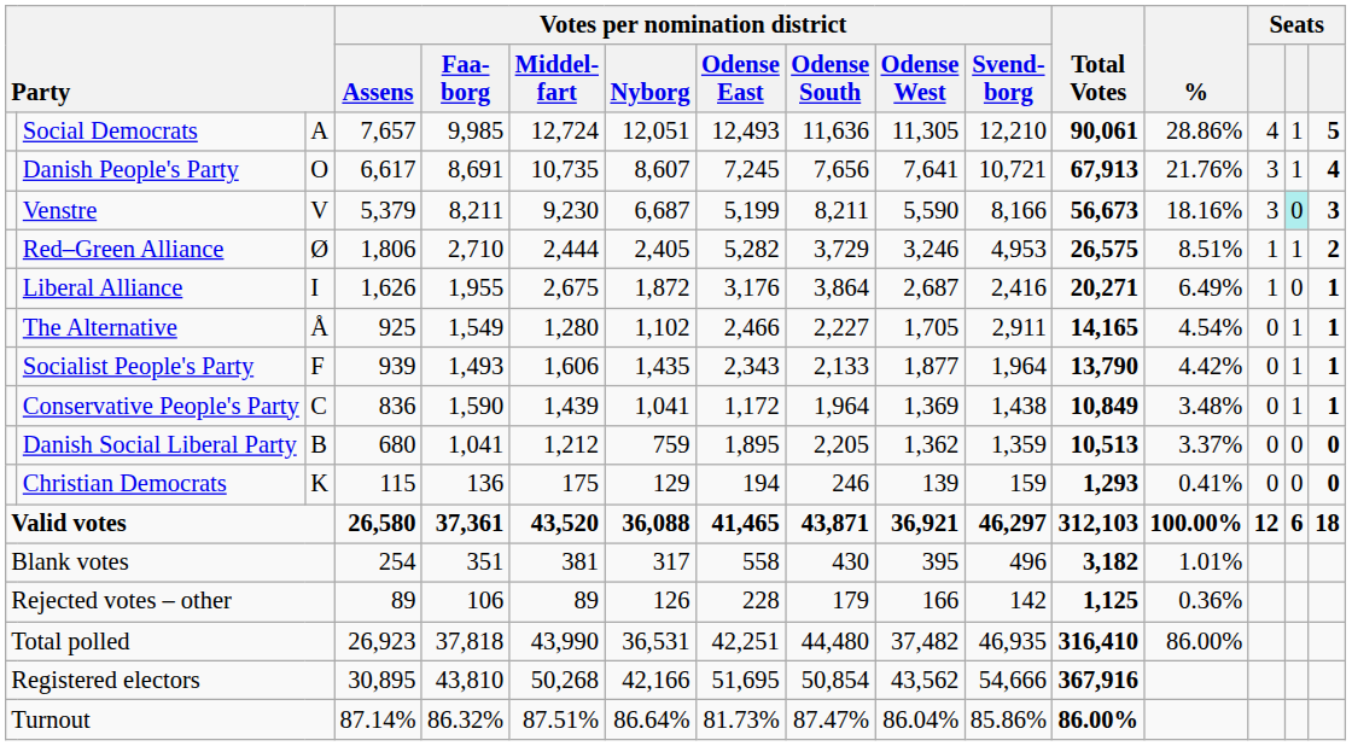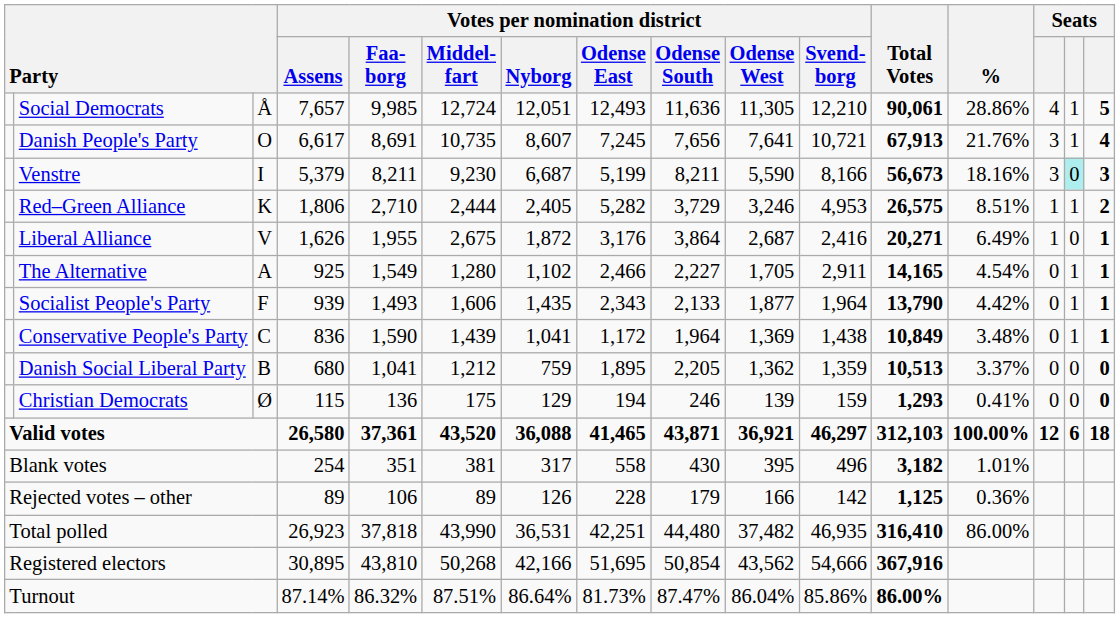 <table class="wikitable" border="1" style="text-align:right;">
 <tr>
 <th style="text-align:left;" valign=bottom rowspan=2 colspan=3>Party</th>
 <th colspan=8>Votes per nomination district</th>
 <th align=center valign=bottom rowspan=2 width="50">Total Votes</th>
 <th align=center valign=bottom rowspan=2 width="50">%</th>
 <th colspan=3>Seats</th>
 </tr>
 <tr>
 <th align=center valign=bottom width="50"><a href='#'>Assens</a></th>
 <th align="center" valign="bottom" width="50"><a href='#'>Faa- borg</a></th>
 <th align="center" valign="bottom" width="50"><a href='#'>Middel- fart</a></th>
 <th align="center" valign="bottom" width="50"><a href='#'>Nyborg</a></th>
 <th align="center" valign="bottom" width="50"><a href='#'>Odense East</a></th>
 <th align="center" valign="bottom" width="50"><a href='#'>Odense South</a></th>
 <th align="center" valign="bottom" width="50"><a href='#'>Odense West</a></th>
 <th align="center" valign="bottom" width="50"><a href='#'>Svend- borg</a></th>
 <th align="center" valign="bottom" width="20"><small></small></th>
 <th align=center valign=bottom width="20"><small><a href='#'></a></small></th>
 <th align=center valign=bottom width="20"><small></small></th>
 </tr>
 <tr>
 <td></td>
 <td align=left><a href='#'>Social Democrats</a></td>
-<td align=left>A</td>
+<td align=left>Å</td>
 <td>7,657</td>
 <td>9,985</td>
 <td>12,724</td>
 <td>12,051</td>
 <td>12,493</td>
 <td>11,636</td>
 <td>11,305</td>
 <td>12,210</td>
 <td><strong>90,061</strong></td>
 <td>28.86%</td>
 <td>4</td>
 <td>1</td>
 <td><strong>5</strong></td>
 </tr>
 <tr>
 <td></td>
 <td align=left><a href='#'>Danish People's Party</a></td>
 <td align=left>O</td>
 <td>6,617</td>
 <td>8,691</td>
 <td>10,735</td>
 <td>8,607</td>
 <td>7,245</td>
 <td>7,656</td>
 <td>7,641</td>
 <td>10,721</td>
 <td><strong>67,913</strong></td>
 <td>21.76%</td>
 <td>3</td>
 <td>1</td>
 <td><strong>4</strong></td>
 </tr>
 <tr>
 <td></td>
 <td align=left><a href='#'>Venstre</a></td>
-<td align=left>V</td>
+<td align=left>I</td>
 <td>5,379</td>
 <td>8,211</td>
 <td>9,230</td>
 <td>6,687</td>
 <td>5,199</td>
 <td>8,211</td>
 <td>5,590</td>
 <td>8,166</td>
 <td><strong>56,673</strong></td>
 <td>18.16%</td>
 <td>3</td>
 <td style="background: paleturquoise;">0</td>
 <td><strong>3</strong></td>
 </tr>
 <tr>
 <td></td>
 <td align=left><a href='#'>Red–Green Alliance</a></td>
-<td align=left>Ø</td>
+<td align=left>K</td>
 <td>1,806</td>
 <td>2,710</td>
 <td>2,444</td>
 <td>2,405</td>
 <td>5,282</td>
 <td>3,729</td>
 <td>3,246</td>
 <td>4,953</td>
 <td><strong>26,575</strong></td>
 <td>8.51%</td>
 <td>1</td>
 <td>1</td>
 <td><strong>2</strong></td>
 </tr>
 <tr>
 <td></td>
 <td align=left><a href='#'>Liberal Alliance</a></td>
-<td align=left>I</td>
+<td align=left>V</td>
 <td>1,626</td>
 <td>1,955</td>
 <td>2,675</td>
 <td>1,872</td>
 <td>3,176</td>
 <td>3,864</td>
 <td>2,687</td>
 <td>2,416</td>
 <td><strong>20,271</strong></td>
 <td>6.49%</td>
 <td>1</td>
 <td>0</td>
 <td><strong>1</strong></td>
 </tr>
 <tr>
 <td></td>
 <td align=left><a href='#'>The Alternative</a></td>
-<td align=left>Å</td>
+<td align=left>A</td>
 <td>925</td>
 <td>1,549</td>
 <td>1,280</td>
 <td>1,102</td>
 <td>2,466</td>
 <td>2,227</td>
 <td>1,705</td>
 <td>2,911</td>
 <td><strong>14,165</strong></td>
 <td>4.54%</td>
 <td>0</td>
 <td>1</td>
 <td><strong>1</strong></td>
 </tr>
 <tr>
 <td></td>
 <td align=left><a href='#'>Socialist People's Party</a></td>
 <td align=left>F</td>
 <td>939</td>
 <td>1,493</td>
 <td>1,606</td>
 <td>1,435</td>
 <td>2,343</td>
 <td>2,133</td>
 <td>1,877</td>
 <td>1,964</td>
 <td><strong>13,790</strong></td>
 <td>4.42%</td>
 <td>0</td>
 <td>1</td>
 <td><strong>1</strong></td>
 </tr>
 <tr>
 <td></td>
 <td align=left style="white-space: nowrap;"><a href='#'>Conservative People's Party</a></td>
 <td align=left>C</td>
 <td>836</td>
 <td>1,590</td>
 <td>1,439</td>
 <td>1,041</td>
 <td>1,172</td>
 <td>1,964</td>
 <td>1,369</td>
 <td>1,438</td>
 <td><strong>10,849</strong></td>
 <td>3.48%</td>
 <td>0</td>
 <td>1</td>
 <td><strong>1</strong></td>
 </tr>
 <tr>
 <td></td>
 <td align=left><a href='#'>Danish Social Liberal Party</a></td>
 <td align=left>B</td>
 <td>680</td>
 <td>1,041</td>
 <td>1,212</td>
 <td>759</td>
 <td>1,895</td>
 <td>2,205</td>
 <td>1,362</td>
 <td>1,359</td>
 <td><strong>10,513</strong></td>
 <td>3.37%</td>
 <td>0</td>
 <td>0</td>
 <td><strong>0</strong></td>
 </tr>
 <tr>
 <td></td>
 <td align=left><a href='#'>Christian Democrats</a></td>
-<td align=left>K</td>
+<td align=left>Ø</td>
 <td>115</td>
 <td>136</td>
 <td>175</td>
 <td>129</td>
 <td>194</td>
 <td>246</td>
 <td>139</td>
 <td>159</td>
 <td><strong>1,293</strong></td>
 <td>0.41%</td>
 <td>0</td>
 <td>0</td>
 <td><strong>0</strong></td>
 </tr>
 <tr style="font-weight:bold">
 <td align=left colspan=3>Valid votes</td>
 <td>26,580</td>
 <td>37,361</td>
 <td>43,520</td>
 <td>36,088</td>
 <td>41,465</td>
 <td>43,871</td>
 <td>36,921</td>
 <td>46,297</td>
 <td>312,103</td>
 <td>100.00%</td>
 <td>12</td>
 <td>6</td>
 <td>18</td>
 </tr>
 <tr>
 <td align=left colspan=3>Blank votes</td>
 <td>254</td>
 <td>351</td>
 <td>381</td>
 <td>317</td>
 <td>558</td>
 <td>430</td>
 <td>395</td>
 <td>496</td>
 <td><strong>3,182</strong></td>
 <td>1.01%</td>
 <td></td>
 <td></td>
 <td></td>
 </tr>
 <tr>
 <td align=left colspan=3>Rejected votes – other</td>
 <td>89</td>
 <td>106</td>
 <td>89</td>
 <td>126</td>
 <td>228</td>
 <td>179</td>
 <td>166</td>
 <td>142</td>
 <td><strong>1,125</strong></td>
 <td>0.36%</td>
 <td></td>
 <td></td>
 <td></td>
 </tr>
 <tr>
 <td align=left colspan=3>Total polled</td>
 <td>26,923</td>
 <td>37,818</td>
 <td>43,990</td>
 <td>36,531</td>
 <td>42,251</td>
 <td>44,480</td>
 <td>37,482</td>
 <td>46,935</td>
 <td><strong>316,410</strong></td>
 <td>86.00%</td>
 <td></td>
 <td></td>
 <td></td>
 </tr>
 <tr>
 <td align=left colspan=3>Registered electors</td>
 <td>30,895</td>
 <td>43,810</td>
 <td>50,268</td>
 <td>42,166</td>
 <td>51,695</td>
 <td>50,854</td>
 <td>43,562</td>
 <td>54,666</td>
 <td><strong>367,916</strong></td>
 <td></td>
 <td></td>
 <td></td>
 <td></td>
 </tr>
 <tr>
 <td align=left colspan=3>Turnout</td>
 <td>87.14%</td>
 <td>86.32%</td>
 <td>87.51%</td>
 <td>86.64%</td>
 <td>81.73%</td>
 <td>87.47%</td>
 <td>86.04%</td>
 <td>85.86%</td>
 <td><strong>86.00%</strong></td>
 <td></td>
 <td></td>
 <td></td>
 <td></td>
 </tr>
 </table>
